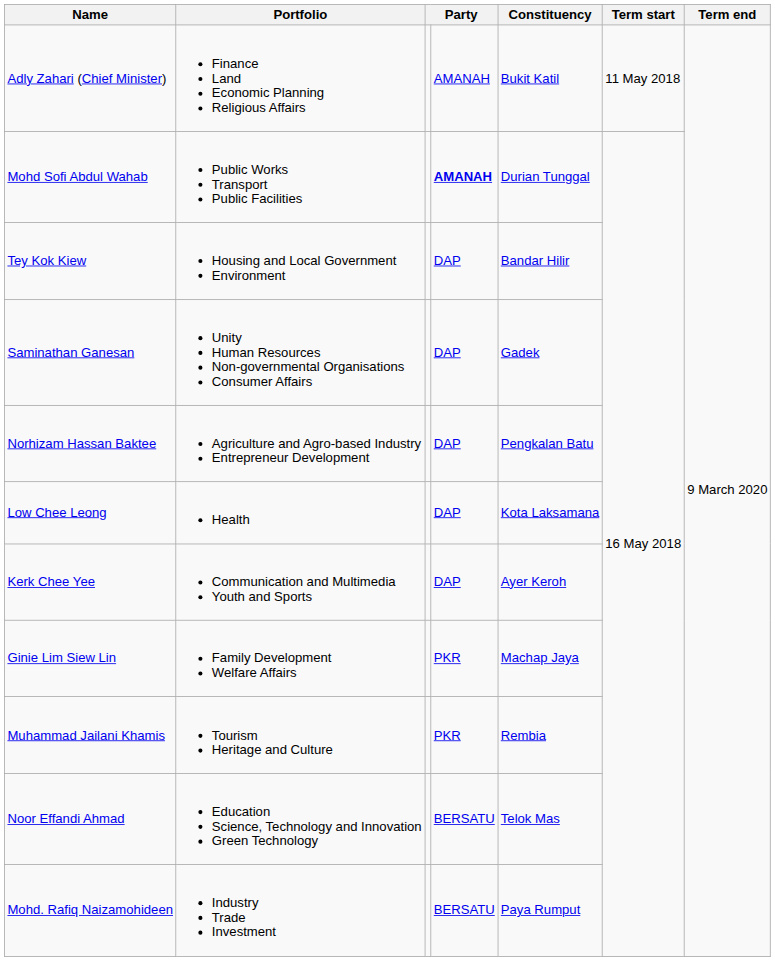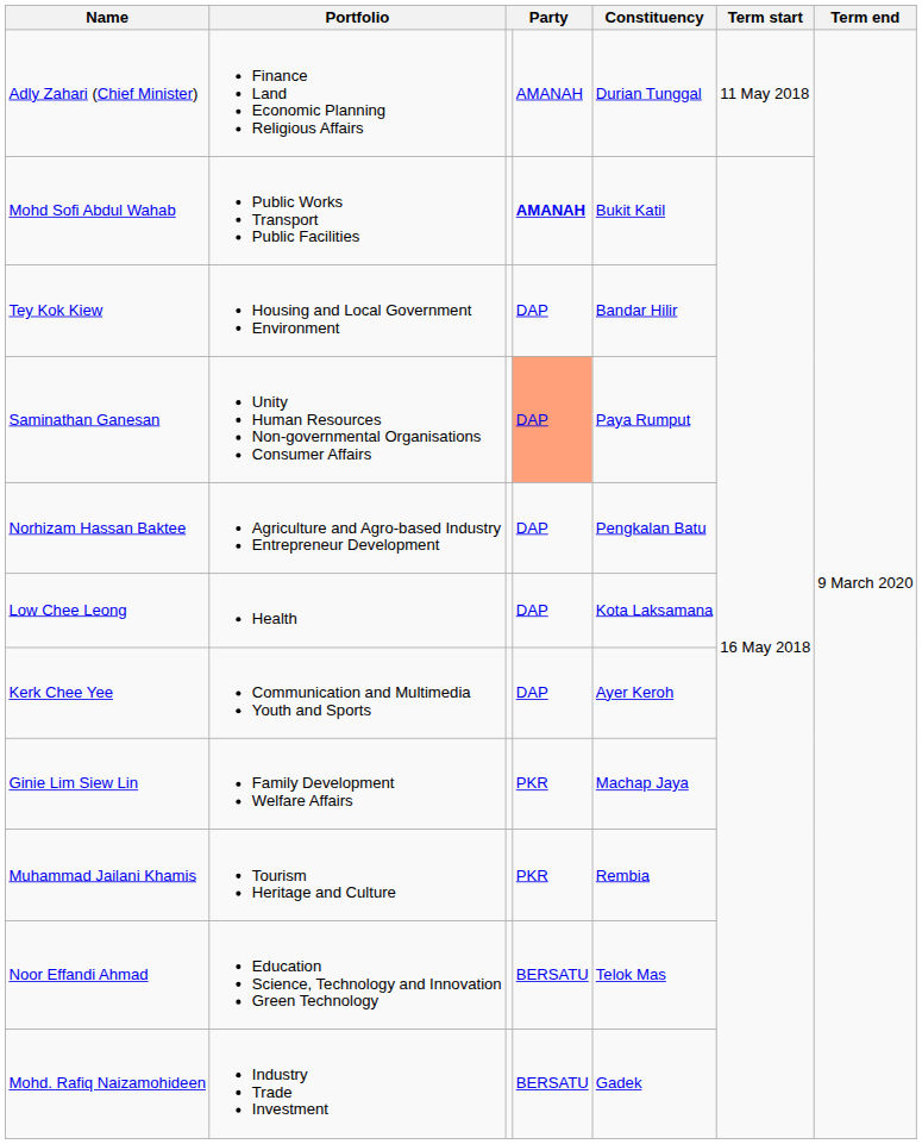 <table class="wikitable">
 <tr>
 <th>Name</th>
 <th>Portfolio</th>
 <th colspan=2>Party</th>
 <th>Constituency</th>
 <th>Term start</th>
 <th>Term end</th>
 </tr>
 <tr>
 <td><a href='#'>Adly Zahari</a> (<a href='#'>Chief Minister</a>)</td>
 <td><br><ul><li>Finance</li><li>Land</li><li>Economic Planning</li><li>Religious Affairs</li></ul></td>
 <td bgcolor=></td>
 <td><a href='#'>AMANAH</a></td>
-<td><a href='#'>Bukit Katil</a></td>
+<td><a href='#'>Durian Tunggal</a></td>
 <td>11 May 2018</td>
 <td rowspan="11">9 March 2020</td>
 </tr>
 <tr>
 <td><a href='#'>Mohd Sofi Abdul Wahab</a></td>
 <td><br><ul><li>Public Works</li><li>Transport</li><li>Public Facilities</li></ul></td>
 <td bgcolor=></td>
 <td><strong><a href='#'>AMANAH</a></strong></td>
-<td><a href='#'>Durian Tunggal</a></td>
+<td><a href='#'>Bukit Katil</a></td>
 <td rowspan="10">16 May 2018</td>
 </tr>
 <tr>
 <td><a href='#'>Tey Kok Kiew</a></td>
 <td><br><ul><li>Housing and Local Government</li><li>Environment</li></ul></td>
 <td bgcolor=></td>
 <td><a href='#'>DAP</a></td>
 <td><a href='#'>Bandar Hilir</a></td>
 </tr>
 <tr>
 <td><a href='#'>Saminathan Ganesan</a></td>
 <td><br><ul><li>Unity</li><li>Human Resources</li><li>Non-governmental Organisations</li><li>Consumer Affairs</li></ul></td>
 <td bgcolor=></td>
-<td><a href='#'>DAP</a></td>
-<td><a href='#'>Gadek</a></td>
+<td style="background: lightsalmon;"><a href='#'>DAP</a></td>
+<td><a href='#'>Paya Rumput</a></td>
 </tr>
 <tr>
 <td><a href='#'>Norhizam Hassan Baktee</a></td>
 <td><br><ul><li>Agriculture and Agro-based Industry</li><li>Entrepreneur Development</li></ul></td>
 <td bgcolor=></td>
 <td><a href='#'>DAP</a></td>
 <td><a href='#'>Pengkalan Batu</a></td>
 </tr>
 <tr>
 <td><a href='#'>Low Chee Leong</a></td>
 <td><br><ul><li>Health</li></ul></td>
 <td bgcolor=></td>
 <td><a href='#'>DAP</a></td>
 <td><a href='#'>Kota Laksamana</a></td>
 </tr>
 <tr>
 <td><a href='#'>Kerk Chee Yee</a></td>
 <td><br><ul><li>Communication and Multimedia</li><li>Youth and Sports</li></ul></td>
 <td bgcolor=></td>
 <td><a href='#'>DAP</a></td>
 <td><a href='#'>Ayer Keroh</a></td>
 </tr>
 <tr>
 <td><a href='#'>Ginie Lim Siew Lin</a></td>
 <td><br><ul><li>Family Development</li><li>Welfare Affairs</li></ul></td>
 <td bgcolor=></td>
 <td><a href='#'>PKR</a></td>
 <td><a href='#'>Machap Jaya</a></td>
 </tr>
 <tr>
 <td><a href='#'>Muhammad Jailani Khamis</a></td>
 <td><br><ul><li>Tourism</li><li>Heritage and Culture</li></ul></td>
 <td bgcolor=></td>
 <td><a href='#'>PKR</a></td>
 <td><a href='#'>Rembia</a></td>
 </tr>
 <tr>
 <td><a href='#'>Noor Effandi Ahmad</a></td>
 <td><br><ul><li>Education</li><li>Science, Technology and Innovation</li><li>Green Technology</li></ul></td>
 <td bgcolor=></td>
 <td><a href='#'>BERSATU</a></td>
 <td><a href='#'>Telok Mas</a></td>
 </tr>
 <tr>
 <td><a href='#'>Mohd. Rafiq Naizamohideen</a></td>
 <td><br><ul><li>Industry</li><li>Trade</li><li>Investment</li></ul></td>
 <td bgcolor=></td>
 <td><a href='#'>BERSATU</a></td>
-<td><a href='#'>Paya Rumput</a></td>
+<td><a href='#'>Gadek</a></td>
 </tr>
 </table>
